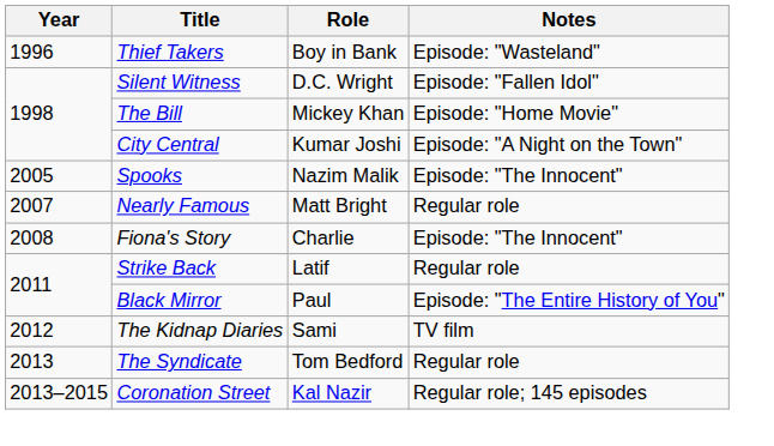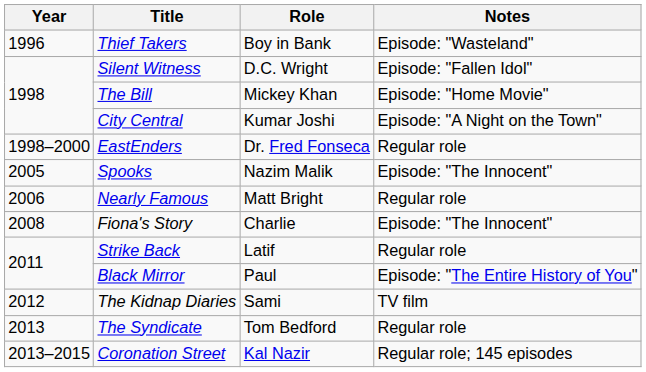 <table class="wikitable sortable">
 <tr>
 <th>Year</th>
 <th>Title</th>
 <th>Role</th>
 <th class="unsortable">Notes</th>
 </tr>
 <tr>
 <td>1996</td>
 <td><em><a href='#'>Thief Takers</a></em></td>
 <td>Boy in Bank</td>
 <td>Episode: "Wasteland"</td>
 </tr>
 <tr>
 <td rowspan=3>1998</td>
 <td><em><a href='#'>Silent Witness</a></em></td>
 <td>D.C. Wright</td>
 <td>Episode: "Fallen Idol"</td>
 </tr>
 <tr>
 <td><em><a href='#'>The Bill</a></em></td>
 <td>Mickey Khan</td>
 <td>Episode: "Home Movie"</td>
 </tr>
 <tr>
 <td><em><a href='#'>City Central</a></em></td>
 <td>Kumar Joshi</td>
 <td>Episode: "A Night on the Town"</td>
 </tr>
 <tr>
+<td>1998–2000</td>
+<td><em><a href='#'>EastEnders</a></em></td>
+<td>Dr. <a href='#'>Fred Fonseca</a></td>
+<td>Regular role</td>
+</tr>
+<tr>
 <td>2005</td>
 <td><em><a href='#'>Spooks</a></em></td>
 <td>Nazim Malik</td>
 <td>Episode: "The Innocent"</td>
 </tr>
 <tr>
-<td>2007</td>
+<td>2006</td>
 <td><em><a href='#'>Nearly Famous</a></em></td>
 <td>Matt Bright</td>
 <td>Regular role</td>
 </tr>
 <tr>
 <td>2008</td>
 <td><em>Fiona's Story</em></td>
 <td>Charlie</td>
 <td>Episode: "The Innocent"</td>
 </tr>
 <tr>
 <td rowspan=2>2011</td>
 <td><em><a href='#'>Strike Back</a></em></td>
 <td>Latif</td>
 <td>Regular role</td>
 </tr>
 <tr>
 <td><em><a href='#'>Black Mirror</a></em></td>
 <td>Paul</td>
 <td>Episode: "<a href='#'>The Entire History of You</a>"</td>
 </tr>
 <tr>
 <td>2012</td>
 <td><em>The Kidnap Diaries</em></td>
 <td>Sami</td>
 <td>TV film</td>
 </tr>
 <tr>
 <td>2013</td>
 <td><em><a href='#'>The Syndicate</a></em></td>
 <td>Tom Bedford</td>
 <td>Regular role</td>
 </tr>
 <tr>
 <td>2013–2015</td>
 <td><em><a href='#'>Coronation Street</a></em></td>
 <td><a href='#'>Kal Nazir</a></td>
 <td>Regular role; 145 episodes</td>
 </tr>
 </table>
